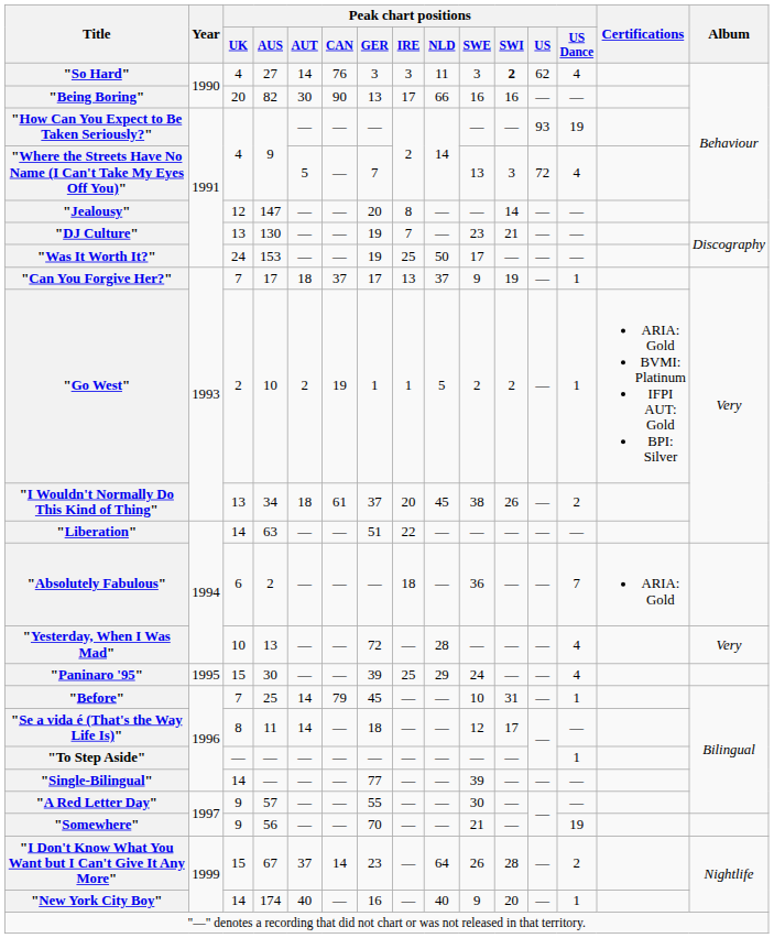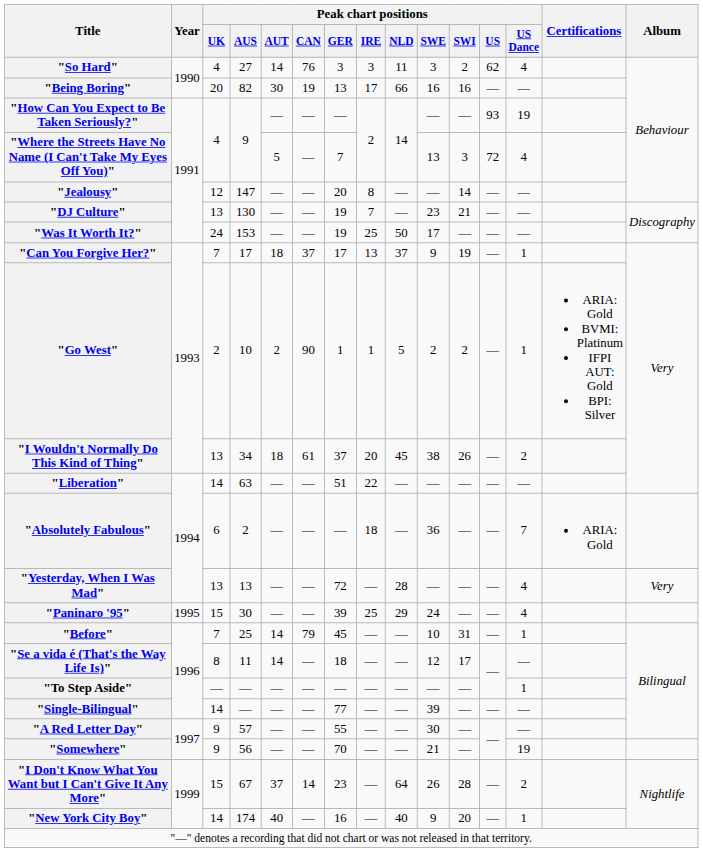 <table class="wikitable plainrowheaders" style="text-align:center">
 <tr>
 <th scope="col" rowspan="2" style="width:22em;">Title</th>
 <th scope="col" rowspan="2">Year</th>
 <th colspan="11" scope="col">Peak chart positions</th>
 <th scope="col" rowspan="2"><a href='#'>Certifications</a></th>
 <th scope="col" rowspan="2">Album</th>
 </tr>
 <tr>
 <th scope="col" style="width:2.5em;font-size:90%;"><a href='#'>UK</a><br></th>
 <th scope="col" style="width:2.5em;font-size:90%;"><a href='#'>AUS</a><br></th>
 <th scope="col" style="width:2.5em;font-size:90%;"><a href='#'>AUT</a><br></th>
 <th scope="col" style="width:2.5em;font-size:90%;"><a href='#'>CAN</a><br></th>
 <th scope="col" style="width:2.5em;font-size:90%;"><a href='#'>GER</a><br></th>
 <th scope="col" style="width:2.5em;font-size:90%;"><a href='#'>IRE</a><br></th>
 <th scope="col" style="width:2.5em;font-size:90%;"><a href='#'>NLD</a><br></th>
 <th scope="col" style="width:2.5em;font-size:90%;"><a href='#'>SWE</a><br></th>
 <th scope="col" style="width:2.5em;font-size:90%;"><a href='#'>SWI</a><br></th>
 <th scope="col" style="width:2.5em;font-size:90%;"><a href='#'>US</a><br></th>
 <th scope="col" style="width:2.5em;font-size:90%;"><a href='#'>US<br>Dance</a><br></th>
 </tr>
 <tr>
 <th scope="row">"<a href='#'>So Hard</a>"</th>
 <td rowspan="2">1990</td>
 <td>4</td>
 <td>27</td>
 <td>14</td>
 <td>76</td>
 <td>3</td>
 <td>3</td>
 <td>11</td>
 <td>3</td>
-<td><strong>2</strong></td>
+<td>2</td>
 <td>62</td>
 <td>4</td>
 <td></td>
 <td rowspan="5"><em>Behaviour</em></td>
 </tr>
 <tr>
 <th scope="row">"<a href='#'>Being Boring</a>"</th>
 <td>20</td>
 <td>82</td>
 <td>30</td>
-<td>90</td>
+<td>19</td>
 <td>13</td>
 <td>17</td>
 <td>66</td>
 <td>16</td>
 <td>16</td>
 <td>—</td>
 <td>—</td>
 <td></td>
 </tr>
 <tr>
 <th scope="row">"<a href='#'>How Can You Expect to Be Taken Seriously?</a>"</th>
 <td rowspan="5">1991</td>
 <td rowspan="2">4</td>
 <td rowspan="2">9</td>
 <td>—</td>
 <td>—</td>
 <td>—</td>
 <td rowspan="2">2</td>
 <td rowspan="2">14</td>
 <td>—</td>
 <td>—</td>
 <td>93</td>
 <td>19</td>
 <td></td>
 </tr>
 <tr>
 <th scope="row">"<a href='#'>Where the Streets Have No Name (I Can't Take My Eyes Off You)</a>"</th>
 <td>5</td>
 <td>—</td>
 <td>7</td>
 <td>13</td>
 <td>3</td>
 <td>72</td>
 <td>4</td>
 <td></td>
 </tr>
 <tr>
 <th scope="row">"<a href='#'>Jealousy</a>"</th>
 <td>12</td>
 <td>147</td>
 <td>—</td>
 <td>—</td>
 <td>20</td>
 <td>8</td>
 <td>—</td>
 <td>—</td>
 <td>14</td>
 <td>—</td>
 <td>—</td>
 <td></td>
 </tr>
 <tr>
 <th scope="row">"<a href='#'>DJ Culture</a>"</th>
 <td>13</td>
 <td>130</td>
 <td>—</td>
 <td>—</td>
 <td>19</td>
 <td>7</td>
 <td>—</td>
 <td>23</td>
 <td>21</td>
 <td>—</td>
 <td>—</td>
 <td></td>
 <td rowspan="2"><em>Discography</em></td>
 </tr>
 <tr>
 <th scope="row">"<a href='#'>Was It Worth It?</a>"</th>
 <td>24</td>
 <td>153</td>
 <td>—</td>
 <td>—</td>
 <td>19</td>
 <td>25</td>
 <td>50</td>
 <td>17</td>
 <td>—</td>
 <td>—</td>
 <td>—</td>
 <td></td>
 </tr>
 <tr>
 <th scope="row">"<a href='#'>Can You Forgive Her?</a>"</th>
 <td rowspan="3">1993</td>
 <td>7</td>
 <td>17</td>
 <td>18</td>
 <td>37</td>
 <td>17</td>
 <td>13</td>
 <td>37</td>
 <td>9</td>
 <td>19</td>
 <td>—</td>
 <td>1</td>
 <td></td>
 <td rowspan="4"><em>Very</em></td>
 </tr>
 <tr>
 <th scope="row">"<a href='#'>Go West</a>"</th>
 <td>2</td>
 <td>10</td>
 <td>2</td>
-<td>19</td>
+<td>90</td>
 <td>1</td>
 <td>1</td>
 <td>5</td>
 <td>2</td>
 <td>2</td>
 <td>—</td>
 <td>1</td>
 <td><br><ul><li>ARIA: Gold</li><li>BVMI: Platinum</li><li>IFPI AUT: Gold</li><li>BPI: Silver</li></ul></td>
 </tr>
 <tr>
 <th scope="row">"<a href='#'>I Wouldn't Normally Do This Kind of Thing</a>"</th>
 <td>13</td>
 <td>34</td>
 <td>18</td>
 <td>61</td>
 <td>37</td>
 <td>20</td>
 <td>45</td>
 <td>38</td>
 <td>26</td>
 <td>—</td>
 <td>2</td>
 <td></td>
 </tr>
 <tr>
 <th scope="row">"<a href='#'>Liberation</a>"</th>
 <td rowspan="3">1994</td>
 <td>14</td>
 <td>63</td>
 <td>—</td>
 <td>—</td>
 <td>51</td>
 <td>22</td>
 <td>—</td>
 <td>—</td>
 <td>—</td>
 <td>—</td>
 <td>—</td>
 <td></td>
 </tr>
 <tr>
 <th scope="row">"<a href='#'>Absolutely Fabulous</a>"</th>
 <td>6</td>
 <td>2</td>
 <td>—</td>
 <td>—</td>
 <td>—</td>
 <td>18</td>
 <td>—</td>
 <td>36</td>
 <td>—</td>
 <td>—</td>
 <td>7</td>
 <td><br><ul><li>ARIA: Gold</li></ul></td>
 <td></td>
 </tr>
 <tr>
 <th scope="row">"<a href='#'>Yesterday, When I Was Mad</a>"</th>
-<td>10</td>
+<td>13</td>
 <td>13</td>
 <td>—</td>
 <td>—</td>
 <td>72</td>
 <td>—</td>
 <td>28</td>
 <td>—</td>
 <td>—</td>
 <td>—</td>
 <td>4</td>
 <td></td>
 <td><em>Very</em></td>
 </tr>
 <tr>
 <th scope="row">"<a href='#'>Paninaro '95</a>"</th>
 <td>1995</td>
 <td>15</td>
 <td>30</td>
 <td>—</td>
 <td>—</td>
 <td>39</td>
 <td>25</td>
 <td>29</td>
 <td>24</td>
 <td>—</td>
 <td>—</td>
 <td>4</td>
 <td></td>
 <td></td>
 </tr>
 <tr>
 <th scope="row">"<a href='#'>Before</a>"</th>
 <td rowspan="4">1996</td>
 <td>7</td>
 <td>25</td>
 <td>14</td>
 <td>79</td>
 <td>45</td>
 <td>—</td>
 <td>—</td>
 <td>10</td>
 <td>31</td>
 <td>—</td>
 <td>1</td>
 <td></td>
 <td rowspan="5"><em>Bilingual</em></td>
 </tr>
 <tr>
 <th scope="row">"<a href='#'>Se a vida é (That's the Way Life Is)</a>"</th>
 <td>8</td>
 <td>11</td>
 <td>14</td>
 <td>—</td>
 <td>18</td>
 <td>—</td>
 <td>—</td>
 <td>12</td>
 <td>17</td>
 <td rowspan="2">—</td>
 <td>—</td>
 <td></td>
 </tr>
 <tr>
 <th scope="row">"To Step Aside"</th>
 <td>—</td>
 <td>—</td>
 <td>—</td>
 <td>—</td>
 <td>—</td>
 <td>—</td>
 <td>—</td>
 <td>—</td>
 <td>—</td>
 <td>1</td>
 <td></td>
 </tr>
 <tr>
 <th scope="row">"<a href='#'>Single-Bilingual</a>"</th>
 <td>14</td>
 <td>—</td>
 <td>—</td>
 <td>—</td>
 <td>77</td>
 <td>—</td>
 <td>—</td>
 <td>39</td>
 <td>—</td>
 <td>—</td>
 <td>—</td>
 <td></td>
 </tr>
 <tr>
 <th scope="row">"<a href='#'>A Red Letter Day</a>"</th>
 <td rowspan="2">1997</td>
 <td>9</td>
 <td>57</td>
 <td>—</td>
 <td>—</td>
 <td>55</td>
 <td>—</td>
 <td>—</td>
 <td>30</td>
 <td>—</td>
 <td rowspan="2">—</td>
 <td>—</td>
 <td></td>
 </tr>
 <tr>
 <th scope="row">"<a href='#'>Somewhere</a>"</th>
 <td>9</td>
 <td>56</td>
 <td>—</td>
 <td>—</td>
 <td>70</td>
 <td>—</td>
 <td>—</td>
 <td>21</td>
 <td>—</td>
 <td>19</td>
 <td></td>
 <td></td>
 </tr>
 <tr>
 <th scope="row">"<a href='#'>I Don't Know What You Want but I Can't Give It Any More</a>"</th>
 <td rowspan="2">1999</td>
 <td>15</td>
 <td>67</td>
 <td>37</td>
 <td>14</td>
 <td>23</td>
 <td>—</td>
 <td>64</td>
 <td>26</td>
 <td>28</td>
 <td>—</td>
 <td>2</td>
 <td></td>
 <td rowspan="2"><em>Nightlife</em></td>
 </tr>
 <tr>
 <th scope="row">"<a href='#'>New York City Boy</a>"</th>
 <td>14</td>
 <td>174</td>
 <td>40</td>
 <td>—</td>
 <td>16</td>
 <td>—</td>
 <td>40</td>
 <td>9</td>
 <td>20</td>
 <td>—<br></td>
 <td>1</td>
 <td></td>
 </tr>
 <tr>
 <td colspan="17" style="font-size:90%">"—" denotes a recording that did not chart or was not released in that territory.</td>
 </tr>
 </table>
